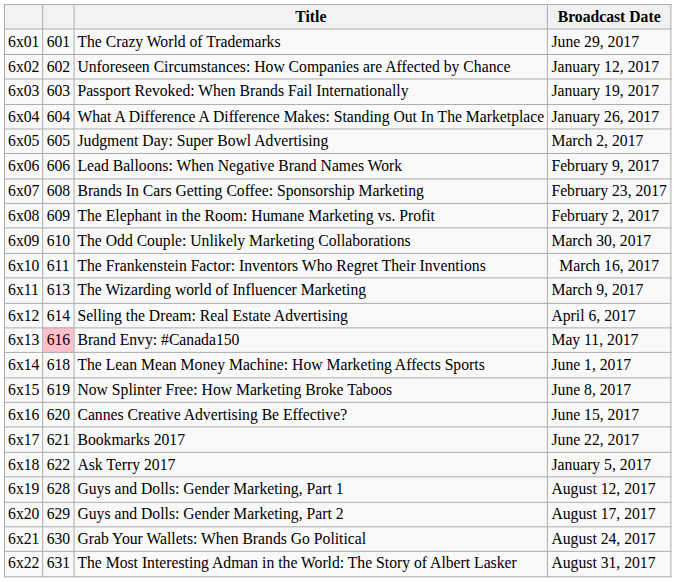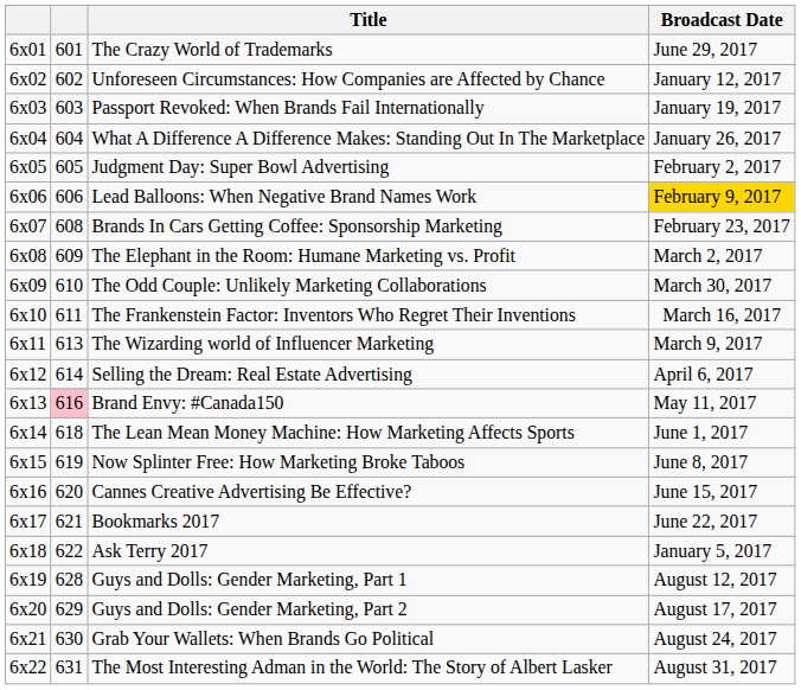 <table class="wikitable sortable">
 <tr>
 <th></th>
 <th></th>
 <th>Title</th>
 <th>Broadcast Date</th>
 </tr>
 <tr>
 <td>6x01</td>
 <td>601</td>
 <td>The Crazy World of Trademarks</td>
 <td>June 29, 2017</td>
 </tr>
 <tr>
 <td>6x02</td>
 <td>602</td>
 <td>Unforeseen Circumstances: How Companies are Affected by Chance</td>
 <td>January 12, 2017</td>
 </tr>
 <tr>
 <td>6x03</td>
 <td>603</td>
 <td>Passport Revoked: When Brands Fail Internationally</td>
 <td>January 19, 2017</td>
 </tr>
 <tr>
 <td>6x04</td>
 <td>604</td>
 <td>What A Difference A Difference Makes: Standing Out In The Marketplace</td>
 <td>January 26, 2017</td>
 </tr>
 <tr>
 <td>6x05</td>
 <td>605</td>
 <td>Judgment Day: Super Bowl Advertising</td>
-<td>March 2, 2017</td>
+<td>February 2, 2017</td>
 </tr>
 <tr>
 <td>6x06</td>
 <td>606</td>
 <td>Lead Balloons: When Negative Brand Names Work</td>
-<td>February 9, 2017</td>
+<td style="background: gold;">February 9, 2017</td>
 </tr>
 <tr>
 <td>6x07</td>
 <td>608</td>
 <td>Brands In Cars Getting Coffee: Sponsorship Marketing</td>
 <td style="text-align: center;">February 23, 2017</td>
 </tr>
 <tr>
 <td>6x08</td>
 <td>609</td>
 <td>The Elephant in the Room: Humane Marketing vs. Profit</td>
-<td>February 2, 2017</td>
+<td>March 2, 2017</td>
 </tr>
 <tr>
 <td>6x09</td>
 <td>610</td>
 <td>The Odd Couple: Unlikely Marketing Collaborations</td>
 <td>March 30, 2017</td>
 </tr>
 <tr>
 <td>6x10</td>
 <td>611</td>
 <td>The Frankenstein Factor: Inventors Who Regret Their Inventions</td>
 <td style="text-align: center;">March 16, 2017</td>
 </tr>
 <tr>
 <td>6x11</td>
 <td>613</td>
 <td>The Wizarding world of Influencer Marketing</td>
 <td>March 9, 2017</td>
 </tr>
 <tr>
 <td>6x12</td>
 <td>614</td>
 <td>Selling the Dream: Real Estate Advertising</td>
 <td>April 6, 2017</td>
 </tr>
 <tr>
 <td>6x13</td>
 <td style="background: pink;">616</td>
 <td>Brand Envy: #Canada150</td>
 <td>May 11, 2017</td>
 </tr>
 <tr>
 <td>6x14</td>
 <td>618</td>
 <td>The Lean Mean Money Machine: How Marketing Affects Sports</td>
 <td>June 1, 2017</td>
 </tr>
 <tr>
 <td>6x15</td>
 <td>619</td>
 <td>Now Splinter Free: How Marketing Broke Taboos</td>
 <td>June 8, 2017</td>
 </tr>
 <tr>
 <td>6x16</td>
 <td>620</td>
 <td>Cannes Creative Advertising Be Effective?</td>
 <td>June 15, 2017</td>
 </tr>
 <tr>
 <td>6x17</td>
 <td>621</td>
 <td>Bookmarks 2017</td>
 <td>June 22, 2017</td>
 </tr>
 <tr>
 <td>6x18</td>
 <td>622</td>
 <td>Ask Terry 2017</td>
 <td>January 5, 2017</td>
 </tr>
 <tr>
 <td>6x19</td>
 <td>628</td>
 <td>Guys and Dolls: Gender Marketing, Part 1</td>
 <td>August 12, 2017</td>
 </tr>
 <tr>
 <td>6x20</td>
 <td>629</td>
 <td>Guys and Dolls: Gender Marketing, Part 2</td>
 <td>August 17, 2017</td>
 </tr>
 <tr>
 <td>6x21</td>
 <td>630</td>
 <td>Grab Your Wallets: When Brands Go Political</td>
 <td>August 24, 2017</td>
 </tr>
 <tr>
 <td>6x22</td>
 <td>631</td>
 <td>The Most Interesting Adman in the World: The Story of Albert Lasker</td>
 <td>August 31, 2017</td>
 </tr>
 </table>
